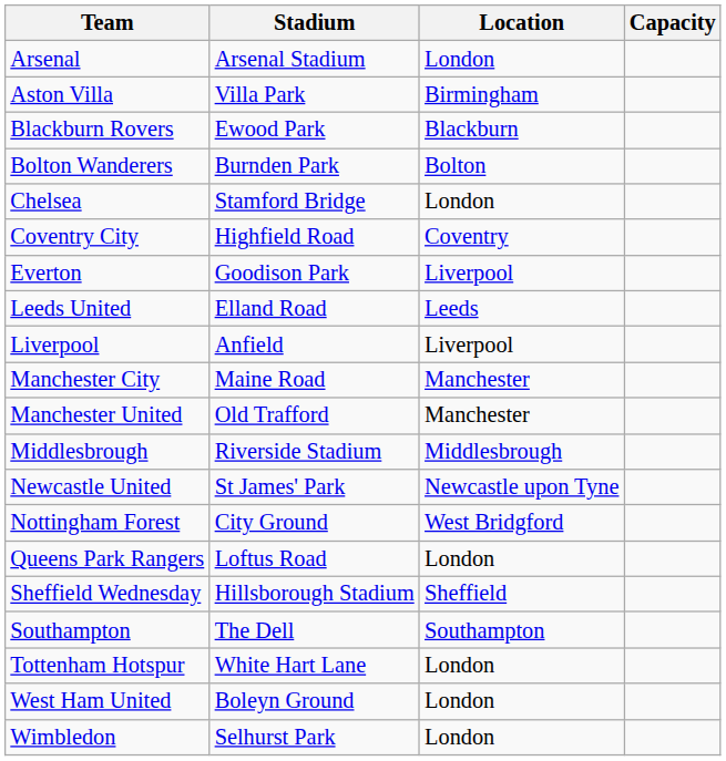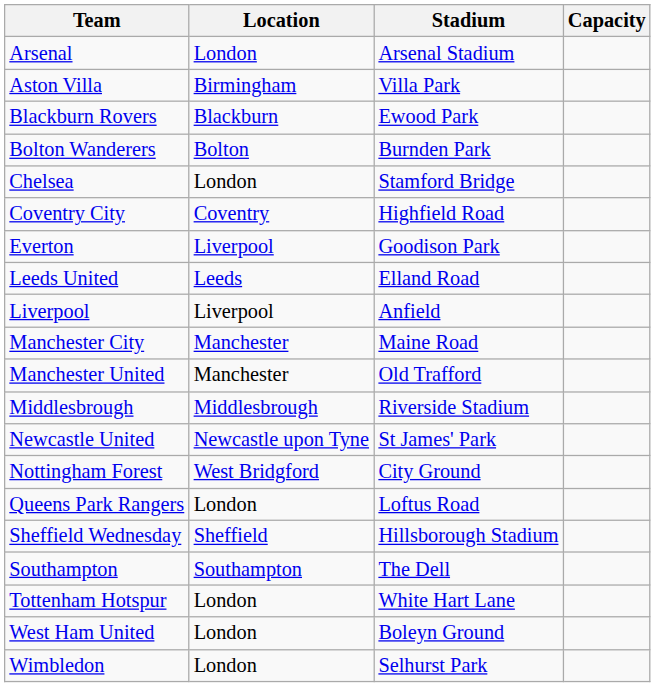 <table class="wikitable sortable" style="text-align: left;">
 <tr>
 <th>Team</th>
+<th>Location</th>
 <th>Stadium</th>
-<th>Location</th>
 <th>Capacity</th>
 </tr>
 <tr>
 <td><a href='#'>Arsenal</a></td>
+<td><a href='#'>London</a> </td>
 <td><a href='#'>Arsenal Stadium</a></td>
-<td><a href='#'>London</a> </td>
 <td align="center"></td>
 </tr>
 <tr>
 <td><a href='#'>Aston Villa</a></td>
+<td><a href='#'>Birmingham</a></td>
 <td><a href='#'>Villa Park</a></td>
-<td><a href='#'>Birmingham</a></td>
 <td align="center"></td>
 </tr>
 <tr>
 <td><a href='#'>Blackburn Rovers</a></td>
+<td><a href='#'>Blackburn</a></td>
 <td><a href='#'>Ewood Park</a></td>
-<td><a href='#'>Blackburn</a></td>
 <td align="center"></td>
 </tr>
 <tr>
 <td><a href='#'>Bolton Wanderers</a></td>
+<td><a href='#'>Bolton</a></td>
 <td><a href='#'>Burnden Park</a></td>
-<td><a href='#'>Bolton</a></td>
 <td align="center"></td>
 </tr>
 <tr>
 <td><a href='#'>Chelsea</a></td>
+<td>London </td>
 <td><a href='#'>Stamford Bridge</a></td>
-<td>London </td>
 <td align="center"></td>
 </tr>
 <tr>
 <td><a href='#'>Coventry City</a></td>
+<td><a href='#'>Coventry</a></td>
 <td><a href='#'>Highfield Road</a></td>
-<td><a href='#'>Coventry</a></td>
 <td align="center"></td>
 </tr>
 <tr>
 <td><a href='#'>Everton</a></td>
+<td><a href='#'>Liverpool</a> </td>
 <td><a href='#'>Goodison Park</a></td>
-<td><a href='#'>Liverpool</a> </td>
 <td align="center"></td>
 </tr>
 <tr>
 <td><a href='#'>Leeds United</a></td>
+<td><a href='#'>Leeds</a></td>
 <td><a href='#'>Elland Road</a></td>
-<td><a href='#'>Leeds</a></td>
 <td align="center"></td>
 </tr>
 <tr>
 <td><a href='#'>Liverpool</a></td>
+<td>Liverpool </td>
 <td><a href='#'>Anfield</a></td>
-<td>Liverpool </td>
 <td align="center"></td>
 </tr>
 <tr>
 <td><a href='#'>Manchester City</a></td>
+<td><a href='#'>Manchester</a> </td>
 <td><a href='#'>Maine Road</a></td>
-<td><a href='#'>Manchester</a> </td>
 <td align="center"></td>
 </tr>
 <tr>
 <td><a href='#'>Manchester United</a></td>
+<td>Manchester </td>
 <td><a href='#'>Old Trafford</a></td>
-<td>Manchester </td>
 <td align="center"></td>
 </tr>
 <tr>
 <td><a href='#'>Middlesbrough</a></td>
+<td><a href='#'>Middlesbrough</a></td>
 <td><a href='#'>Riverside Stadium</a></td>
-<td><a href='#'>Middlesbrough</a></td>
 <td align="center"></td>
 </tr>
 <tr>
 <td><a href='#'>Newcastle United</a></td>
+<td><a href='#'>Newcastle upon Tyne</a></td>
 <td><a href='#'>St James' Park</a></td>
-<td><a href='#'>Newcastle upon Tyne</a></td>
 <td align="center"></td>
 </tr>
 <tr>
 <td><a href='#'>Nottingham Forest</a></td>
+<td><a href='#'>West Bridgford</a></td>
 <td><a href='#'>City Ground</a></td>
-<td><a href='#'>West Bridgford</a></td>
 <td align="center"></td>
 </tr>
 <tr>
 <td><a href='#'>Queens Park Rangers</a></td>
+<td>London </td>
 <td><a href='#'>Loftus Road</a></td>
-<td>London </td>
 <td align="center"></td>
 </tr>
 <tr>
 <td><a href='#'>Sheffield Wednesday</a></td>
+<td><a href='#'>Sheffield</a></td>
 <td><a href='#'>Hillsborough Stadium</a></td>
-<td><a href='#'>Sheffield</a></td>
 <td align="center"></td>
 </tr>
 <tr>
 <td><a href='#'>Southampton</a></td>
+<td><a href='#'>Southampton</a></td>
 <td><a href='#'>The Dell</a></td>
-<td><a href='#'>Southampton</a></td>
 <td align="center"></td>
 </tr>
 <tr>
 <td><a href='#'>Tottenham Hotspur</a></td>
+<td>London </td>
 <td><a href='#'>White Hart Lane</a></td>
-<td>London </td>
 <td align="center"></td>
 </tr>
 <tr>
 <td><a href='#'>West Ham United</a></td>
+<td>London </td>
 <td><a href='#'>Boleyn Ground</a></td>
-<td>London </td>
 <td align="center"></td>
 </tr>
 <tr>
 <td><a href='#'>Wimbledon</a></td>
+<td>London </td>
 <td><a href='#'>Selhurst Park</a></td>
-<td>London </td>
 <td align="center"></td>
 </tr>
 </table>
